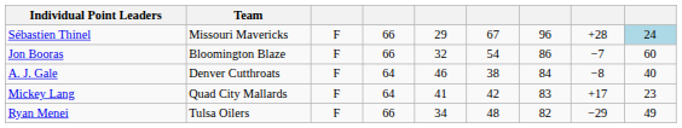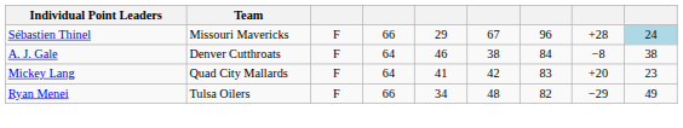 <table class="wikitable sortable">
 <tr>
 <th style="width:15em;" class="unsortable">Individual Point Leaders</th>
 <th style="width:10em;">Team</th>
 <th style="width:4em;"></th>
 <th style="width:4em;"></th>
 <th style="width:4em;"></th>
 <th style="width:4em;"></th>
 <th style="width:4em;"></th>
 <th style="width:4em;"></th>
 <th style="width:4em;"></th>
 </tr>
 <tr align=center>
 <td align=left><a href='#'>Sébastien Thinel</a></td>
 <td align=left>Missouri Mavericks</td>
 <td>F</td>
 <td>66</td>
 <td>29</td>
 <td>67</td>
 <td>96</td>
 <td>+28</td>
 <td style="background: lightblue;">24</td>
 </tr>
 <tr align=center>
-<td align=left><a href='#'>Jon Booras</a></td>
-<td align=left>Bloomington Blaze</td>
-<td>F</td>
-<td>66</td>
-<td>32</td>
-<td>54</td>
-<td>86</td>
-<td>−7</td>
-<td>60</td>
-</tr>
-<tr align=center>
 <td align=left><a href='#'>A. J. Gale</a></td>
 <td align=left>Denver Cutthroats</td>
 <td>F</td>
 <td>64</td>
 <td>46</td>
 <td>38</td>
 <td>84</td>
 <td>−8</td>
-<td>40</td>
+<td>38</td>
 </tr>
 <tr align=center>
 <td align=left><a href='#'>Mickey Lang</a></td>
 <td align=left>Quad City Mallards</td>
 <td>F</td>
 <td>64</td>
 <td>41</td>
 <td>42</td>
 <td>83</td>
-<td>+17</td>
+<td>+20</td>
 <td>23</td>
 </tr>
 <tr align=center>
 <td align=left><a href='#'>Ryan Menei</a></td>
 <td align=left>Tulsa Oilers</td>
 <td>F</td>
 <td>66</td>
 <td>34</td>
 <td>48</td>
 <td>82</td>
 <td>−29</td>
 <td>49</td>
 </tr>
 </table>
